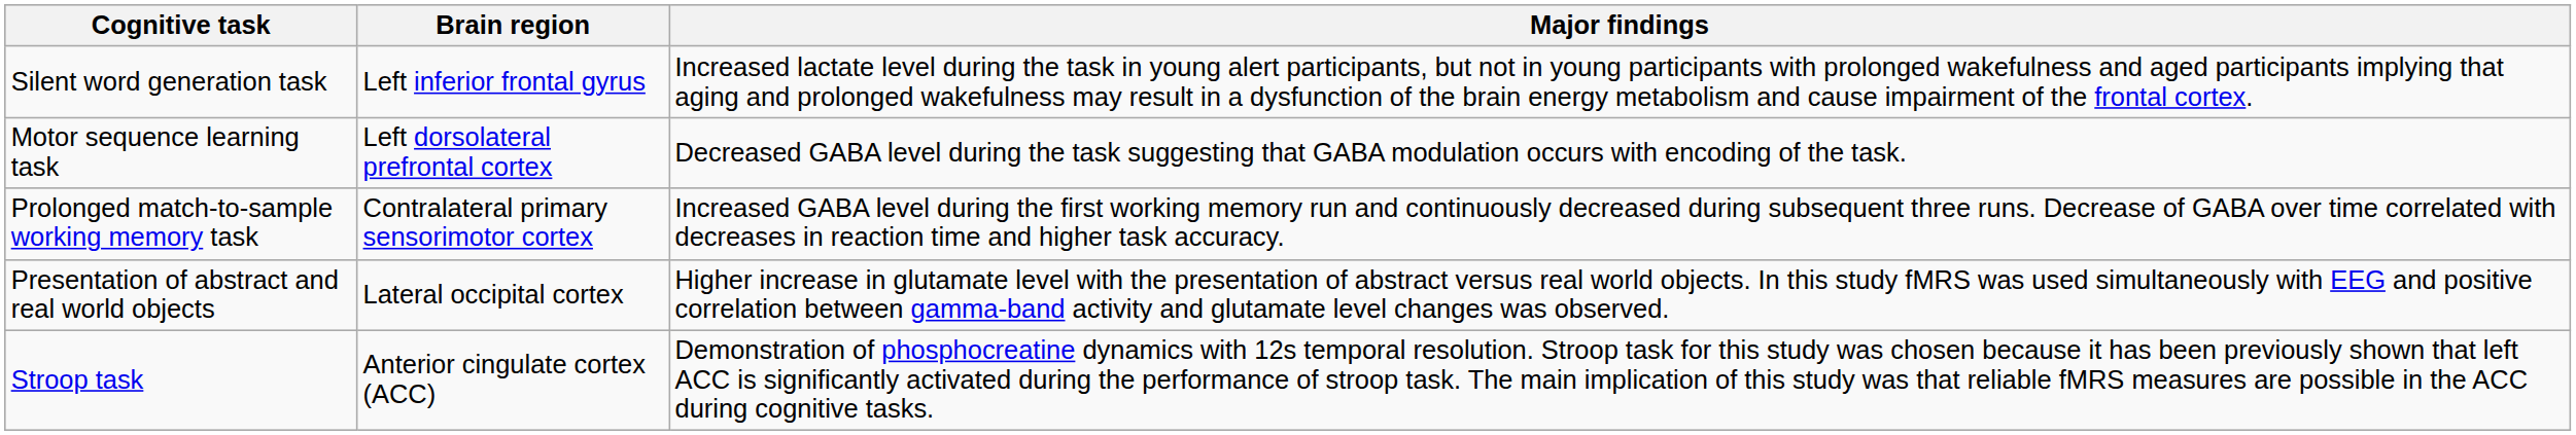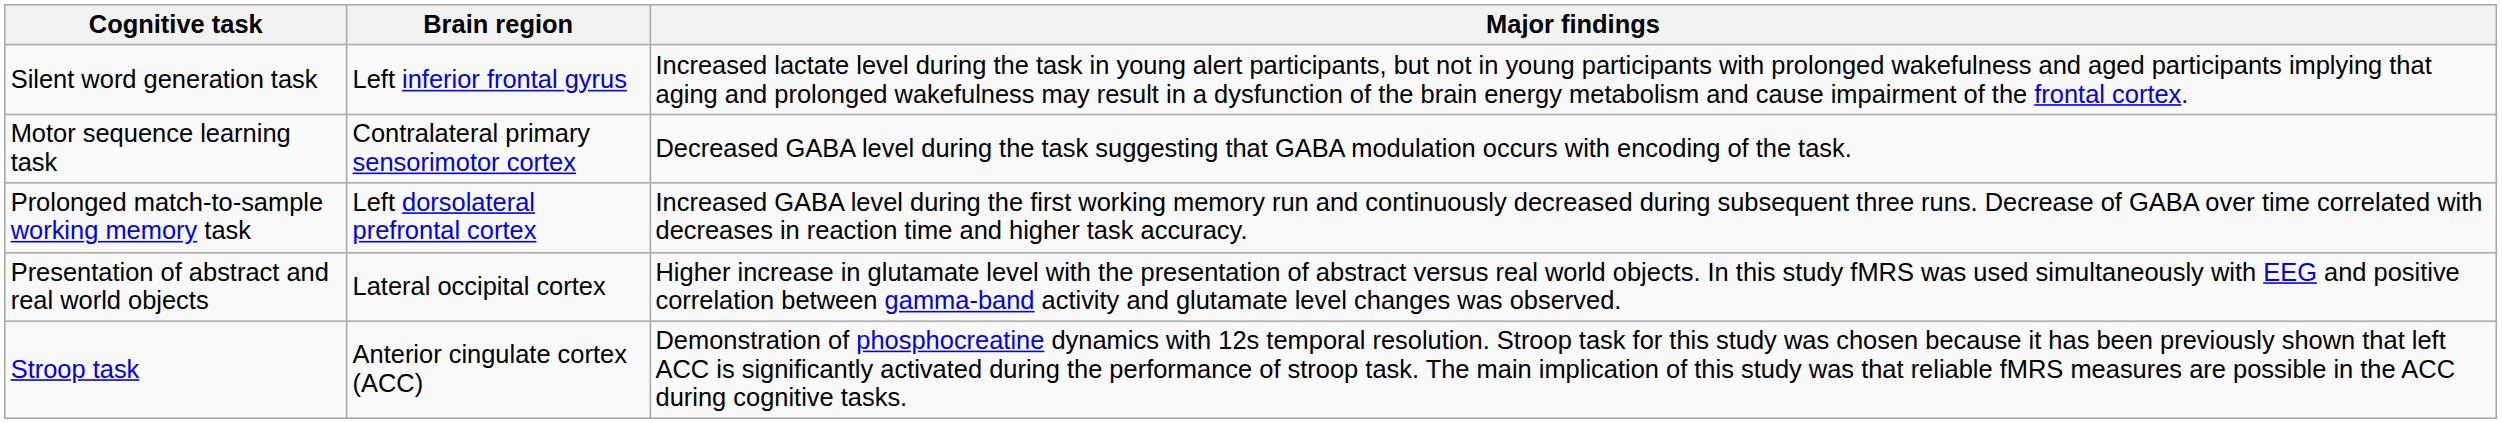 <table class="wikitable">
 <tr>
 <th>Cognitive task</th>
 <th>Brain region</th>
 <th>Major findings</th>
 </tr>
 <tr>
 <td>Silent word generation task</td>
 <td>Left <a href='#'>inferior frontal gyrus</a></td>
 <td>Increased lactate level during the task in young alert participants, but not in young participants with prolonged wakefulness and aged participants implying that aging and prolonged wakefulness may result in a dysfunction of the brain energy metabolism and cause impairment of the <a href='#'>frontal cortex</a>.</td>
 </tr>
 <tr>
 <td>Motor sequence learning task</td>
-<td>Left <a href='#'>dorsolateral prefrontal cortex</a></td>
+<td>Contralateral primary <a href='#'>sensorimotor cortex</a></td>
 <td>Decreased GABA level during the task suggesting that GABA modulation occurs with encoding of the task.</td>
 </tr>
 <tr>
 <td>Prolonged match-to-sample <a href='#'>working memory</a> task</td>
-<td>Contralateral primary <a href='#'>sensorimotor cortex</a></td>
+<td>Left <a href='#'>dorsolateral prefrontal cortex</a></td>
 <td>Increased GABA level during the first working memory run and continuously decreased during subsequent three runs. Decrease of GABA over time correlated with decreases in reaction time and higher task accuracy.</td>
 </tr>
 <tr>
 <td>Presentation of abstract and real world objects</td>
 <td>Lateral occipital cortex</td>
 <td>Higher increase in glutamate level with the presentation of abstract versus real world objects. In this study fMRS was used simultaneously with <a href='#'>EEG</a> and positive correlation between <a href='#'>gamma-band</a> activity and glutamate level changes was observed.</td>
 </tr>
 <tr>
 <td><a href='#'>Stroop task</a></td>
 <td>Anterior cingulate cortex (ACC)</td>
 <td>Demonstration of <a href='#'>phosphocreatine</a> dynamics with 12s temporal resolution. Stroop task for this study was chosen because it has been previously shown that left ACC is significantly activated during the performance of stroop task. The main implication of this study was that reliable fMRS measures are possible in the ACC during cognitive tasks.</td>
 </tr>
 </table>
